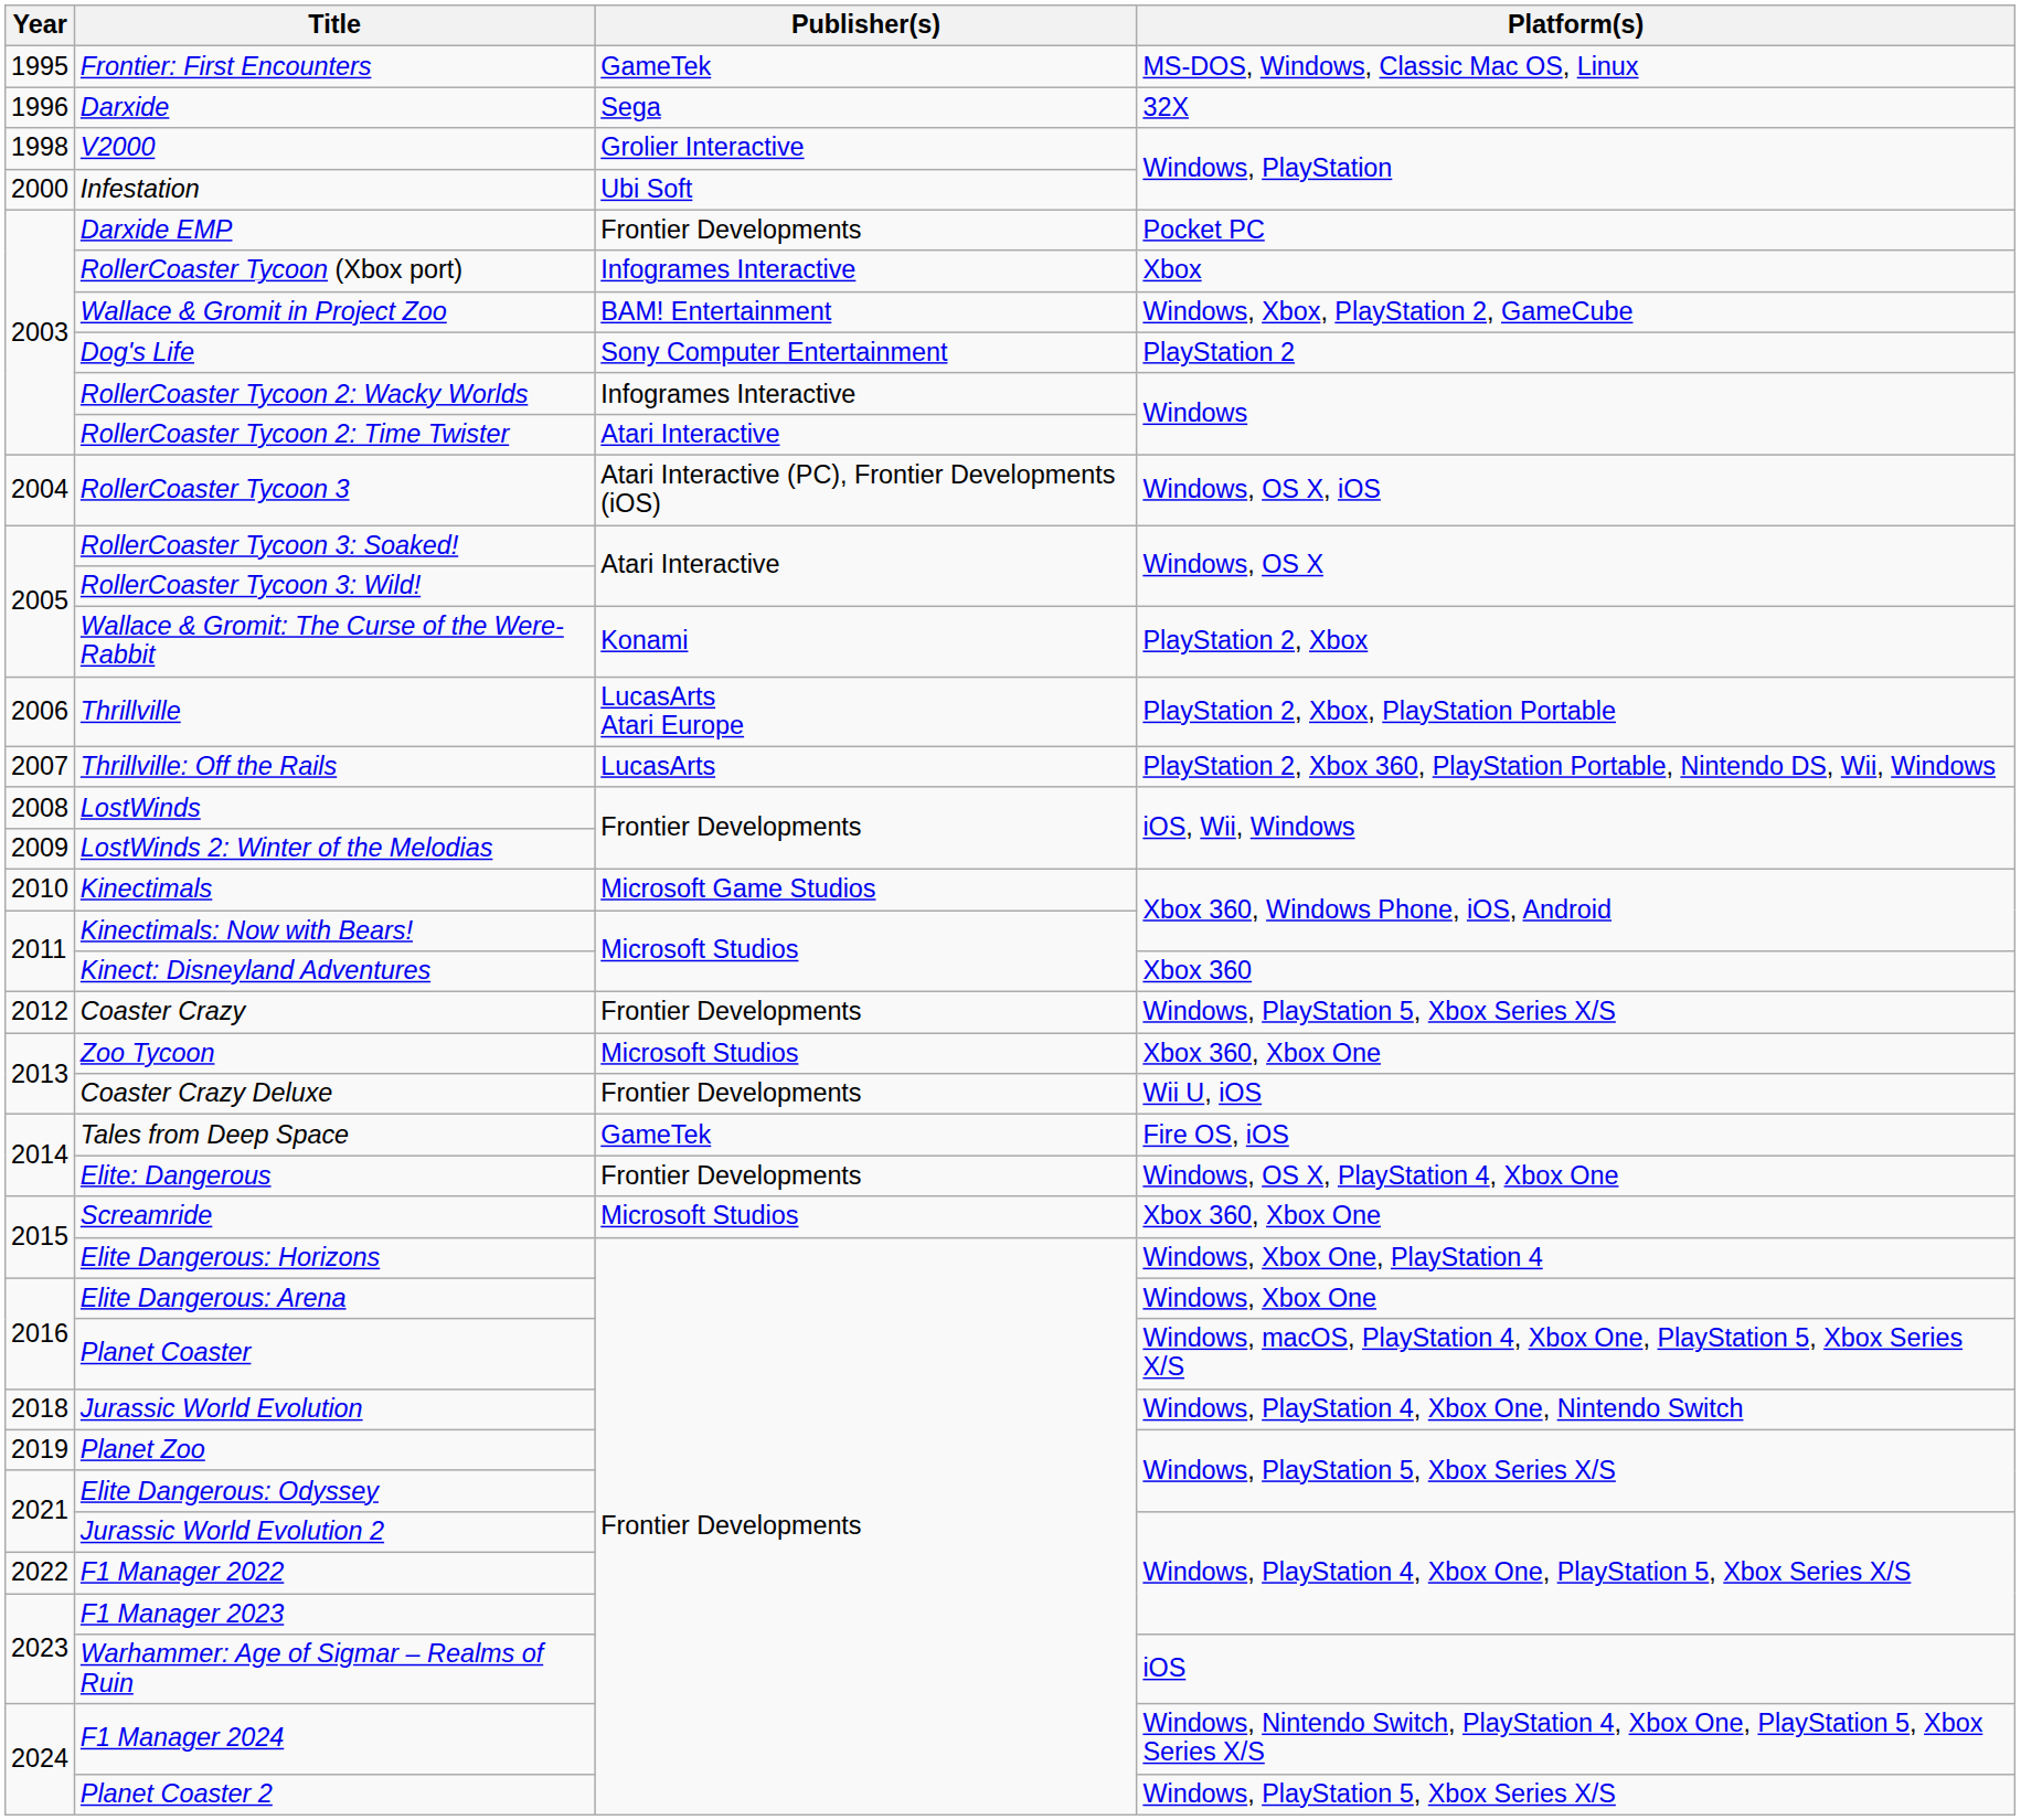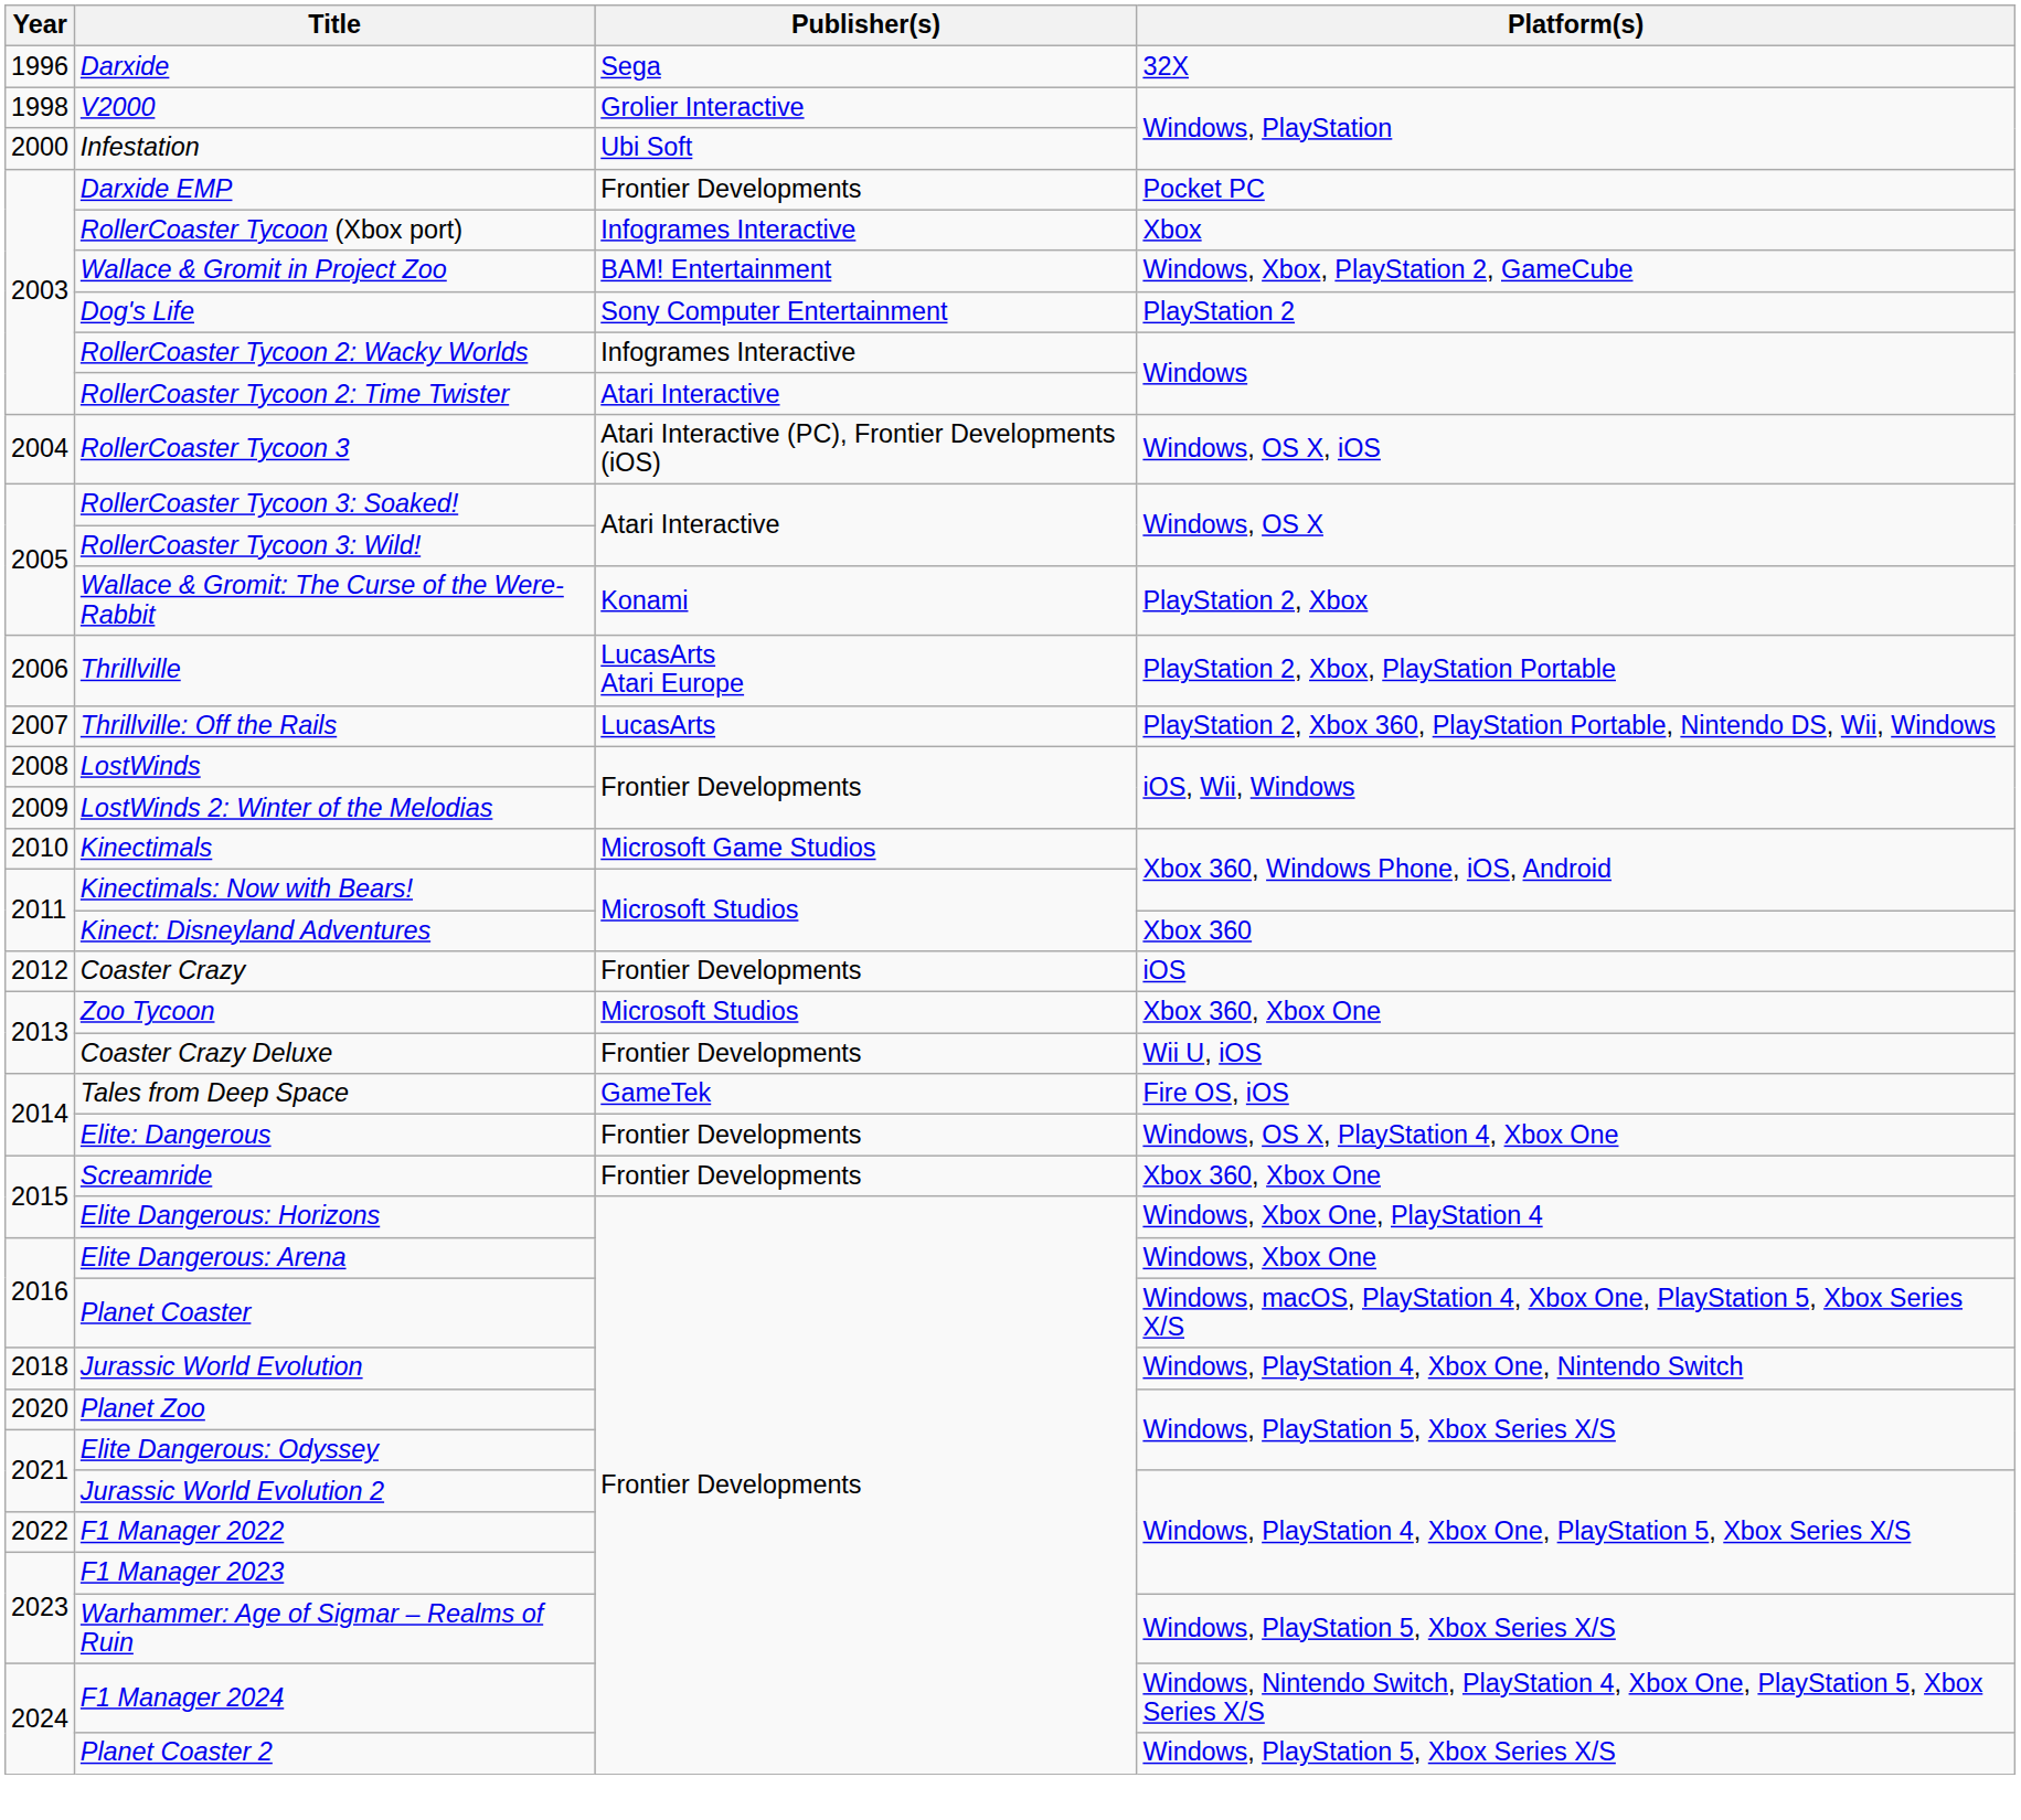 <table class="wikitable sortable">
 <tr>
 <th>Year</th>
 <th>Title</th>
 <th>Publisher(s)</th>
 <th>Platform(s)</th>
-</tr>
-<tr>
-<td>1995</td>
-<td><em><a href='#'>Frontier: First Encounters</a></em></td>
-<td><a href='#'>GameTek</a></td>
-<td><a href='#'>MS-DOS</a>, <a href='#'>Windows</a>, <a href='#'>Classic Mac OS</a>, <a href='#'>Linux</a></td>
 </tr>
 <tr>
 <td>1996</td>
 <td><em><a href='#'>Darxide</a></em></td>
 <td><a href='#'>Sega</a></td>
 <td><a href='#'>32X</a></td>
 </tr>
 <tr>
 <td>1998</td>
 <td><em><a href='#'>V2000</a></em></td>
 <td><a href='#'>Grolier Interactive</a></td>
 <td rowspan="2"><a href='#'>Windows</a>, <a href='#'>PlayStation</a></td>
 </tr>
 <tr>
 <td>2000</td>
 <td><em>Infestation</em></td>
 <td><a href='#'>Ubi Soft</a></td>
 </tr>
 <tr>
 <td rowspan="6">2003</td>
 <td><em><a href='#'>Darxide EMP</a></em></td>
 <td>Frontier Developments</td>
 <td><a href='#'>Pocket PC</a></td>
 </tr>
 <tr>
 <td><em><a href='#'>RollerCoaster Tycoon</a></em> (Xbox port)</td>
 <td><a href='#'>Infogrames Interactive</a></td>
 <td><a href='#'>Xbox</a></td>
 </tr>
 <tr>
 <td><em><a href='#'>Wallace & Gromit in Project Zoo</a></em></td>
 <td><a href='#'>BAM! Entertainment</a></td>
 <td><a href='#'>Windows</a>, <a href='#'>Xbox</a>, <a href='#'>PlayStation 2</a>, <a href='#'>GameCube</a></td>
 </tr>
 <tr>
 <td><em><a href='#'>Dog's Life</a></em></td>
 <td><a href='#'>Sony Computer Entertainment</a></td>
 <td><a href='#'>PlayStation 2</a></td>
 </tr>
 <tr>
 <td><em><a href='#'>RollerCoaster Tycoon 2: Wacky Worlds</a></em></td>
 <td>Infogrames Interactive</td>
 <td rowspan="2"><a href='#'>Windows</a></td>
 </tr>
 <tr>
 <td><em><a href='#'>RollerCoaster Tycoon 2: Time Twister</a></em></td>
 <td><a href='#'>Atari Interactive</a></td>
 </tr>
 <tr>
 <td>2004</td>
 <td><em><a href='#'>RollerCoaster Tycoon 3</a></em></td>
 <td>Atari Interactive (PC), Frontier Developments (iOS)</td>
 <td><a href='#'>Windows</a>, <a href='#'>OS X</a>, <a href='#'>iOS</a></td>
 </tr>
 <tr>
 <td rowspan="3">2005</td>
 <td><em><a href='#'>RollerCoaster Tycoon 3: Soaked!</a></em></td>
 <td rowspan="2">Atari Interactive</td>
 <td rowspan="2"><a href='#'>Windows</a>, <a href='#'>OS X</a></td>
 </tr>
 <tr>
 <td><em><a href='#'>RollerCoaster Tycoon 3: Wild!</a></em></td>
 </tr>
 <tr>
 <td><em><a href='#'>Wallace & Gromit: The Curse of the Were-Rabbit</a></em></td>
 <td><a href='#'>Konami</a></td>
 <td><a href='#'>PlayStation 2</a>, <a href='#'>Xbox</a></td>
 </tr>
 <tr>
 <td>2006</td>
 <td><em><a href='#'>Thrillville</a></em></td>
 <td><a href='#'>LucasArts</a><br><a href='#'>Atari Europe</a></td>
 <td><a href='#'>PlayStation 2</a>, <a href='#'>Xbox</a>, <a href='#'>PlayStation Portable</a></td>
 </tr>
 <tr>
 <td>2007</td>
 <td><em><a href='#'>Thrillville: Off the Rails</a></em></td>
 <td><a href='#'>LucasArts</a></td>
 <td><a href='#'>PlayStation 2</a>, <a href='#'>Xbox 360</a>, <a href='#'>PlayStation Portable</a>, <a href='#'>Nintendo DS</a>, <a href='#'>Wii</a>, <a href='#'>Windows</a></td>
 </tr>
 <tr>
 <td>2008</td>
 <td><em><a href='#'>LostWinds</a></em></td>
 <td rowspan="2">Frontier Developments</td>
 <td rowspan="2"><a href='#'>iOS</a>, <a href='#'>Wii</a>, <a href='#'>Windows</a></td>
 </tr>
 <tr>
 <td>2009</td>
 <td><em><a href='#'>LostWinds 2: Winter of the Melodias</a></em></td>
 </tr>
 <tr>
 <td>2010</td>
 <td><em><a href='#'>Kinectimals</a></em></td>
 <td><a href='#'>Microsoft Game Studios</a></td>
 <td rowspan="2"><a href='#'>Xbox 360</a>, <a href='#'>Windows Phone</a>, <a href='#'>iOS</a>, <a href='#'>Android</a></td>
 </tr>
 <tr>
 <td rowspan="2">2011</td>
 <td><em><a href='#'>Kinectimals: Now with Bears!</a></em></td>
 <td rowspan="2"><a href='#'>Microsoft Studios</a></td>
 </tr>
 <tr>
 <td><em><a href='#'>Kinect: Disneyland Adventures</a></em></td>
 <td><a href='#'>Xbox 360</a></td>
 </tr>
 <tr>
 <td>2012</td>
 <td><em>Coaster Crazy</em></td>
 <td>Frontier Developments</td>
-<td><a href='#'>Windows</a>, <a href='#'>PlayStation 5</a>, <a href='#'>Xbox Series X/S</a></td>
+<td><a href='#'>iOS</a></td>
 </tr>
 <tr>
 <td rowspan="2">2013</td>
 <td><em><a href='#'>Zoo Tycoon</a></em></td>
 <td><a href='#'>Microsoft Studios</a></td>
 <td><a href='#'>Xbox 360</a>, <a href='#'>Xbox One</a></td>
 </tr>
 <tr>
 <td><em>Coaster Crazy Deluxe</em></td>
 <td>Frontier Developments</td>
 <td><a href='#'>Wii U</a>, <a href='#'>iOS</a></td>
 </tr>
 <tr>
 <td rowspan="2">2014</td>
 <td><em>Tales from Deep Space</em></td>
 <td><a href='#'>GameTek</a></td>
 <td><a href='#'>Fire OS</a>, <a href='#'>iOS</a></td>
 </tr>
 <tr>
 <td><em><a href='#'>Elite: Dangerous</a></em></td>
 <td>Frontier Developments</td>
 <td><a href='#'>Windows</a>, <a href='#'>OS X</a>, <a href='#'>PlayStation 4</a>, <a href='#'>Xbox One</a></td>
 </tr>
 <tr>
 <td rowspan="2">2015</td>
 <td><em><a href='#'>Screamride</a></em></td>
-<td><a href='#'>Microsoft Studios</a></td>
+<td>Frontier Developments</td>
 <td><a href='#'>Xbox 360</a>, <a href='#'>Xbox One</a></td>
 </tr>
 <tr>
 <td><em><a href='#'>Elite Dangerous: Horizons</a></em></td>
 <td rowspan="12">Frontier Developments</td>
 <td><a href='#'>Windows</a>, <a href='#'>Xbox One</a>, <a href='#'>PlayStation 4</a></td>
 </tr>
 <tr>
 <td rowspan="2">2016</td>
 <td><em><a href='#'>Elite Dangerous: Arena</a></em></td>
 <td><a href='#'>Windows</a>, <a href='#'>Xbox One</a></td>
 </tr>
 <tr>
 <td><em><a href='#'>Planet Coaster</a></em></td>
 <td><a href='#'>Windows</a>, <a href='#'>macOS</a>, <a href='#'>PlayStation 4</a>, <a href='#'>Xbox One</a>, <a href='#'>PlayStation 5</a>, <a href='#'>Xbox Series X/S</a></td>
 </tr>
 <tr>
 <td>2018</td>
 <td><em><a href='#'>Jurassic World Evolution</a></em></td>
 <td><a href='#'>Windows</a>, <a href='#'>PlayStation 4</a>, <a href='#'>Xbox One</a>, <a href='#'>Nintendo Switch</a></td>
 </tr>
 <tr>
-<td>2019</td>
+<td>2020</td>
 <td><em><a href='#'>Planet Zoo</a></em></td>
 <td rowspan="2"><a href='#'>Windows</a>, <a href='#'>PlayStation 5</a>, <a href='#'>Xbox Series X/S</a></td>
 </tr>
 <tr>
 <td rowspan="2">2021</td>
 <td><em><a href='#'>Elite Dangerous: Odyssey</a></em></td>
 </tr>
 <tr>
 <td><em><a href='#'>Jurassic World Evolution 2</a></em></td>
 <td rowspan="3"><a href='#'>Windows</a>, <a href='#'>PlayStation 4</a>, <a href='#'>Xbox One</a>, <a href='#'>PlayStation 5</a>, <a href='#'>Xbox Series X/S</a></td>
 </tr>
 <tr>
 <td>2022</td>
 <td><em><a href='#'>F1 Manager 2022</a></em></td>
 </tr>
 <tr>
 <td rowspan="2">2023</td>
 <td><em><a href='#'>F1 Manager 2023</a></em></td>
 </tr>
 <tr>
 <td><em><a href='#'>Warhammer: Age of Sigmar – Realms of Ruin</a></em></td>
-<td><a href='#'>iOS</a></td>
+<td><a href='#'>Windows</a>, <a href='#'>PlayStation 5</a>, <a href='#'>Xbox Series X/S</a></td>
 </tr>
 <tr>
 <td rowspan="2">2024</td>
 <td><em><a href='#'>F1 Manager 2024</a></em></td>
 <td><a href='#'>Windows</a>, <a href='#'>Nintendo Switch</a>, <a href='#'>PlayStation 4</a>, <a href='#'>Xbox One</a>, <a href='#'>PlayStation 5</a>, <a href='#'>Xbox Series X/S</a></td>
 </tr>
 <tr>
 <td><em><a href='#'>Planet Coaster 2</a></em></td>
 <td><a href='#'>Windows</a>, <a href='#'>PlayStation 5</a>, <a href='#'>Xbox Series X/S</a></td>
 </tr>
 </table>
